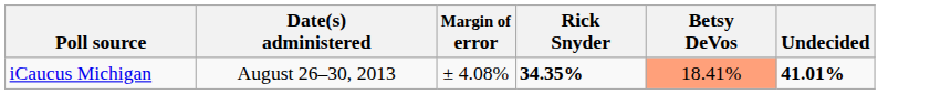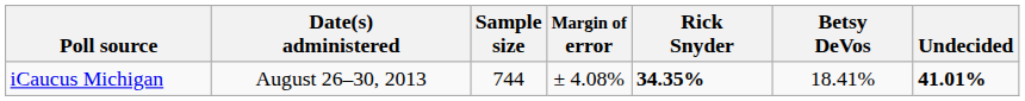 <table class="wikitable">
 <tr valign= bottom>
 <th style="width:150px;">Poll source</th>
 <th style="width:190px;">Date(s)<br>administered</th>
+<th class=small>Sample<br>size</th>
 <th><small>Margin of</small><br>error</th>
 <th style="width:100px;">Rick<br>Snyder</th>
 <th style="width:100px;">Betsy<br>DeVos</th>
 <th style="width:40px;">Undecided</th>
 </tr>
 <tr>
 <td><a href='#'>iCaucus Michigan</a></td>
 <td align=center>August 26–30, 2013</td>
+<td align=center>744</td>
 <td align=center>± 4.08%</td>
 <td><strong>34.35%</strong></td>
-<td align=center style="background: lightsalmon;">18.41%</td>
+<td align=center>18.41%</td>
 <td><strong>41.01%</strong></td>
 </tr>
 </table>
